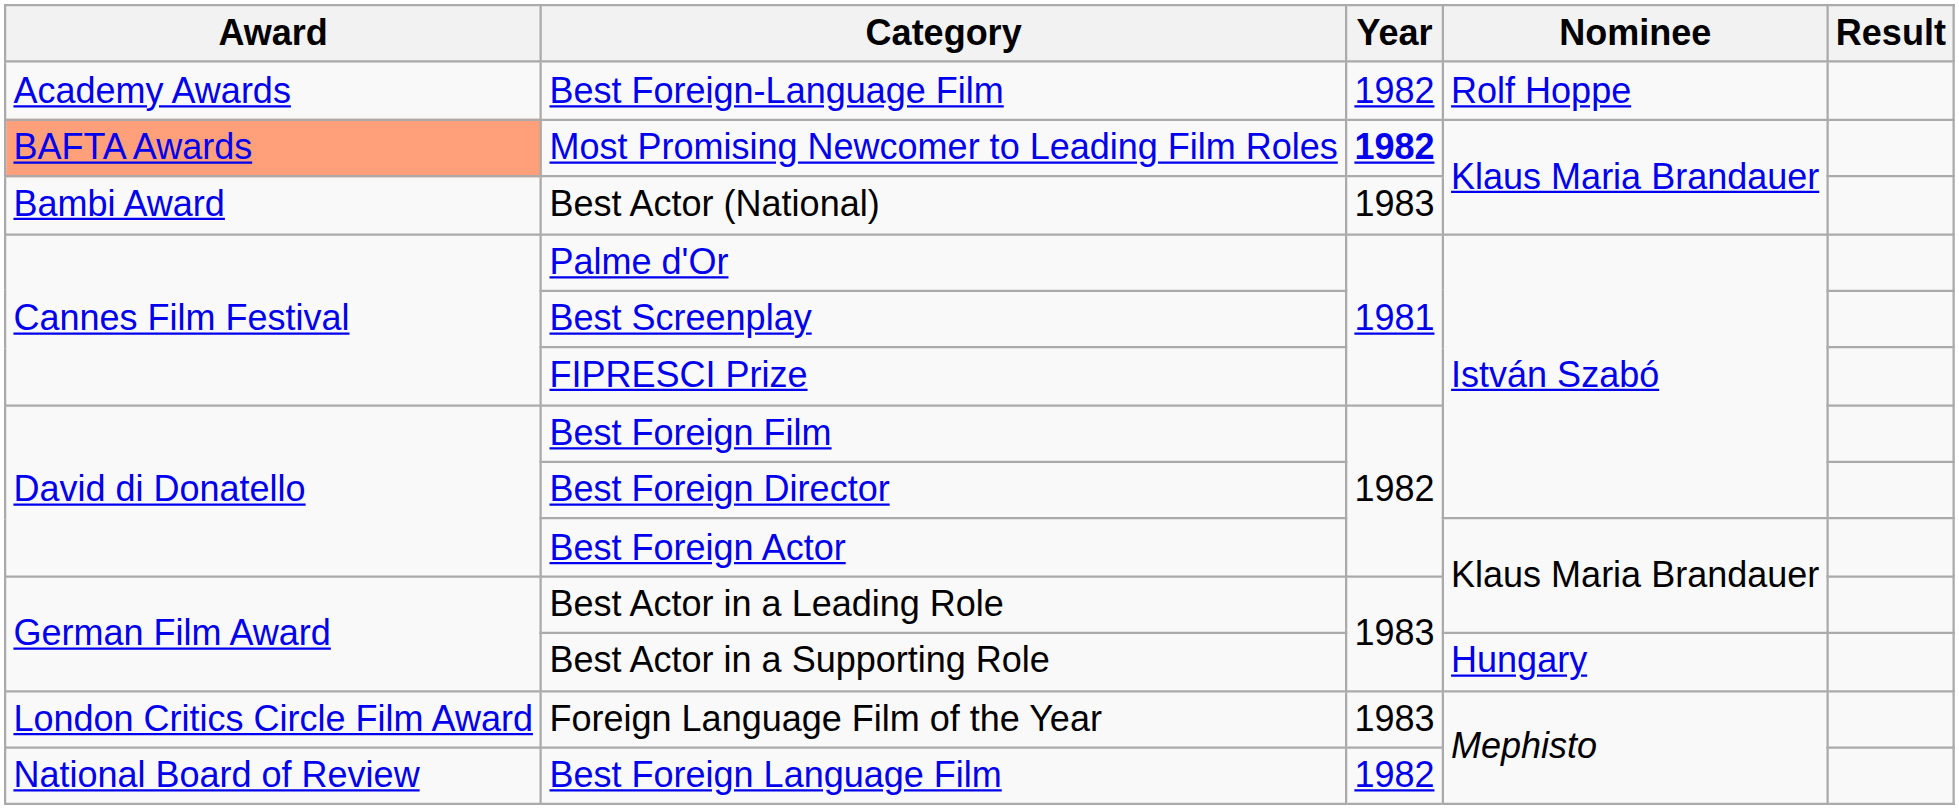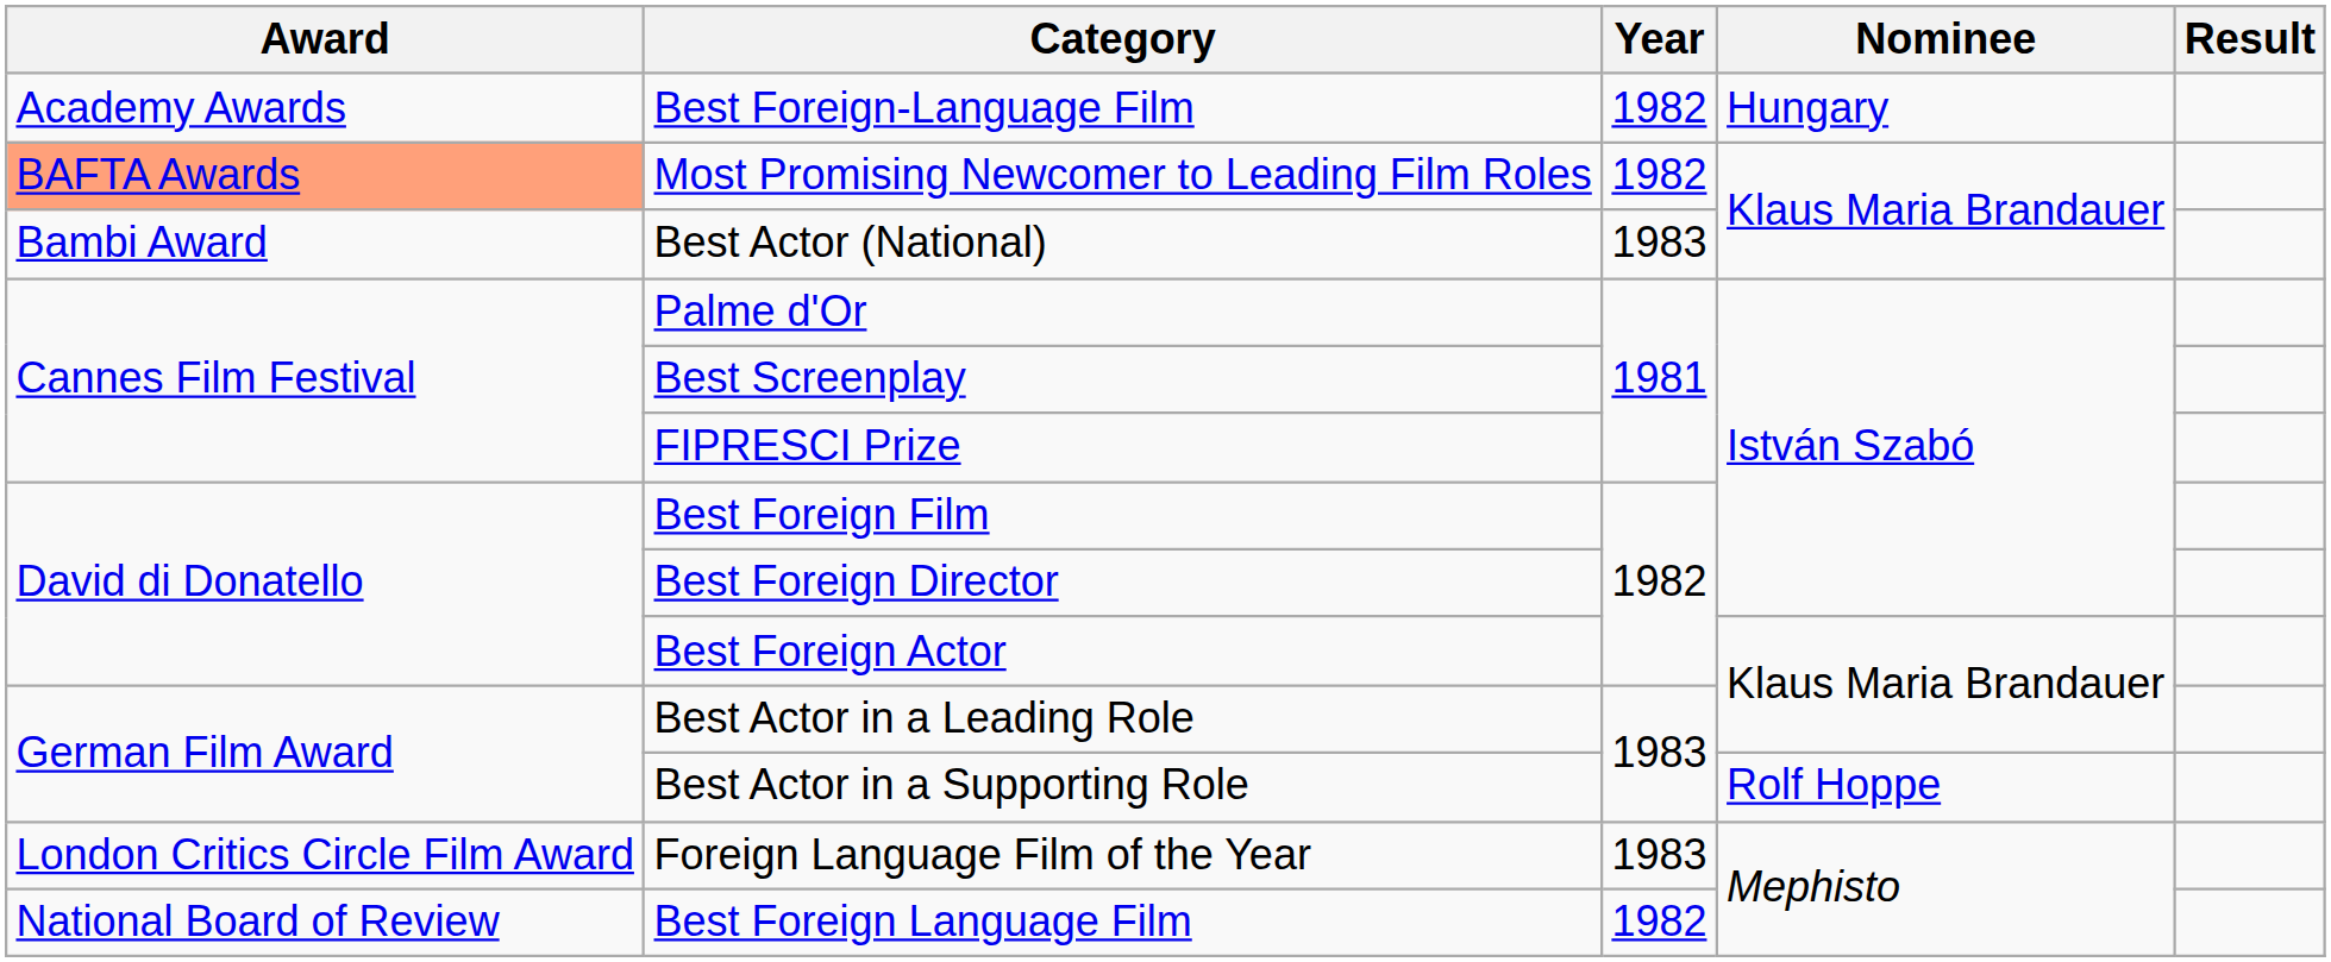 <table class="wikitable">
 <tr>
 <th>Award</th>
 <th>Category</th>
 <th>Year</th>
 <th>Nominee</th>
 <th>Result</th>
 </tr>
 <tr>
 <td><a href='#'>Academy Awards</a></td>
 <td><a href='#'>Best Foreign-Language Film</a><em></em></td>
 <td><a href='#'>1982</a></td>
-<td><a href='#'>Rolf Hoppe</a></td>
+<td><a href='#'>Hungary</a></td>
 <td></td>
 </tr>
 <tr>
 <td style="background: lightsalmon;"><a href='#'>BAFTA Awards</a></td>
 <td><a href='#'>Most Promising Newcomer to Leading Film Roles</a></td>
-<td><strong><a href='#'>1982</a></strong></td>
+<td><a href='#'>1982</a></td>
 <td rowspan="2"><a href='#'>Klaus Maria Brandauer</a></td>
 <td></td>
 </tr>
 <tr>
 <td><a href='#'>Bambi Award</a></td>
 <td>Best Actor (National)</td>
 <td>1983</td>
 <td></td>
 </tr>
 <tr>
 <td rowspan="3"><a href='#'>Cannes Film Festival</a></td>
 <td><a href='#'>Palme d'Or</a></td>
 <td rowspan="3"><a href='#'>1981</a></td>
 <td rowspan="5"><a href='#'>István Szabó</a></td>
 <td></td>
 </tr>
 <tr>
 <td><a href='#'>Best Screenplay</a></td>
 <td></td>
 </tr>
 <tr>
 <td><a href='#'>FIPRESCI Prize</a></td>
 <td></td>
 </tr>
 <tr>
 <td rowspan="3"><a href='#'>David di Donatello</a></td>
 <td><a href='#'>Best Foreign Film</a></td>
 <td rowspan="3">1982</td>
 <td></td>
 </tr>
 <tr>
 <td><a href='#'>Best Foreign Director</a></td>
 <td></td>
 </tr>
 <tr>
 <td><a href='#'>Best Foreign Actor</a></td>
 <td rowspan="2">Klaus Maria Brandauer</td>
 <td></td>
 </tr>
 <tr>
 <td rowspan="2"><a href='#'>German Film Award</a></td>
 <td>Best Actor in a Leading Role</td>
 <td rowspan="2">1983</td>
 <td></td>
 </tr>
 <tr>
 <td>Best Actor in a Supporting Role</td>
-<td><a href='#'>Hungary</a></td>
+<td><a href='#'>Rolf Hoppe</a></td>
 <td></td>
 </tr>
 <tr>
 <td><a href='#'>London Critics Circle Film Award</a></td>
 <td>Foreign Language Film of the Year</td>
 <td>1983</td>
 <td rowspan="2"><em>Mephisto</em></td>
 <td></td>
 </tr>
 <tr>
 <td><a href='#'>National Board of Review</a></td>
 <td><a href='#'>Best Foreign Language Film</a></td>
 <td><a href='#'>1982</a></td>
 <td></td>
 </tr>
 </table>
